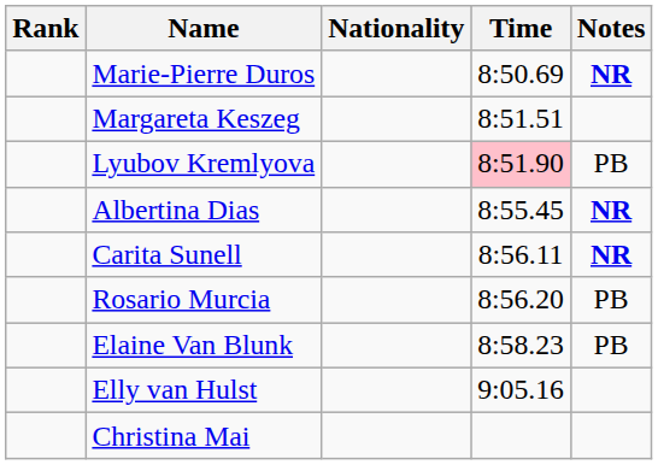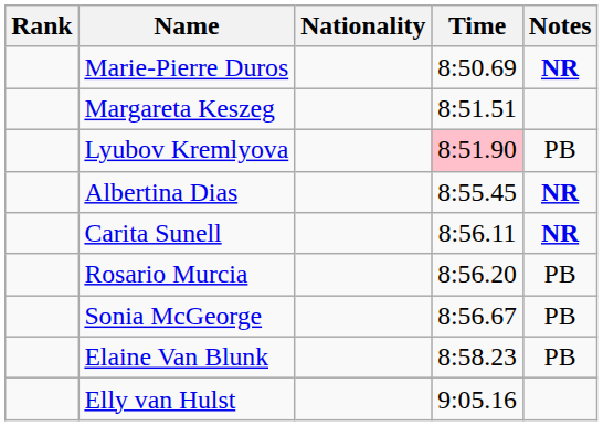 <table class="wikitable sortable" style="text-align:center">
 <tr>
 <th>Rank</th>
 <th>Name</th>
 <th>Nationality</th>
 <th>Time</th>
 <th>Notes</th>
 </tr>
 <tr>
 <td></td>
 <td align="left"><a href='#'>Marie-Pierre Duros</a></td>
 <td align=left></td>
 <td>8:50.69</td>
 <td><strong><a href='#'>NR</a></strong></td>
 </tr>
 <tr>
 <td></td>
 <td align="left"><a href='#'>Margareta Keszeg</a></td>
 <td align=left></td>
 <td>8:51.51</td>
 <td></td>
 </tr>
 <tr>
 <td></td>
 <td align="left"><a href='#'>Lyubov Kremlyova</a></td>
 <td align=left></td>
 <td style="background: pink;">8:51.90</td>
 <td>PB</td>
 </tr>
 <tr>
 <td></td>
 <td align="left"><a href='#'>Albertina Dias</a></td>
 <td align=left></td>
 <td>8:55.45</td>
 <td><strong><a href='#'>NR</a></strong></td>
 </tr>
 <tr>
 <td></td>
 <td align="left"><a href='#'>Carita Sunell</a></td>
 <td align=left></td>
 <td>8:56.11</td>
 <td><strong><a href='#'>NR</a></strong></td>
 </tr>
 <tr>
 <td></td>
 <td align="left"><a href='#'>Rosario Murcia</a></td>
 <td align=left></td>
 <td>8:56.20</td>
 <td>PB</td>
 </tr>
 <tr>
 <td></td>
+<td align="left"><a href='#'>Sonia McGeorge</a></td>
+<td align=left></td>
+<td>8:56.67</td>
+<td>PB</td>
+</tr>
+<tr>
+<td></td>
 <td align="left"><a href='#'>Elaine Van Blunk</a></td>
 <td align=left></td>
 <td>8:58.23</td>
 <td>PB</td>
 </tr>
 <tr>
 <td></td>
 <td align="left"><a href='#'>Elly van Hulst</a></td>
 <td align=left></td>
 <td>9:05.16</td>
 <td></td>
 </tr>
-<tr>
-<td></td>
-<td align="left"><a href='#'>Christina Mai</a></td>
-<td align=left></td>
-<td></td>
-<td></td>
-</tr>
 </table>
